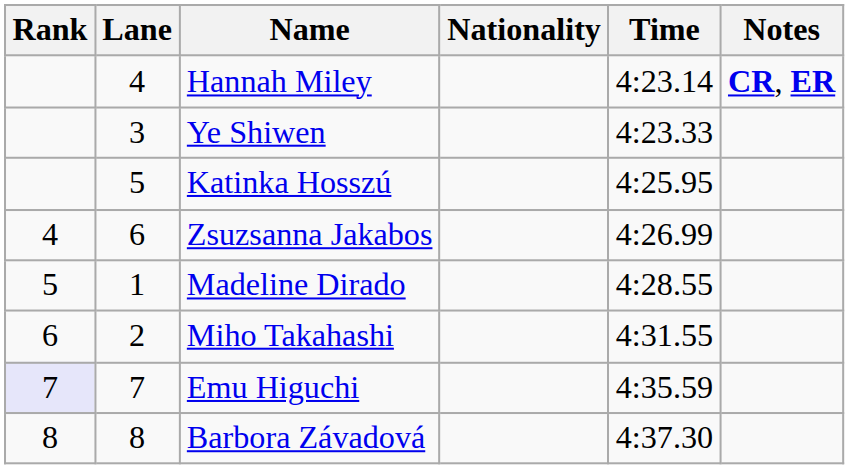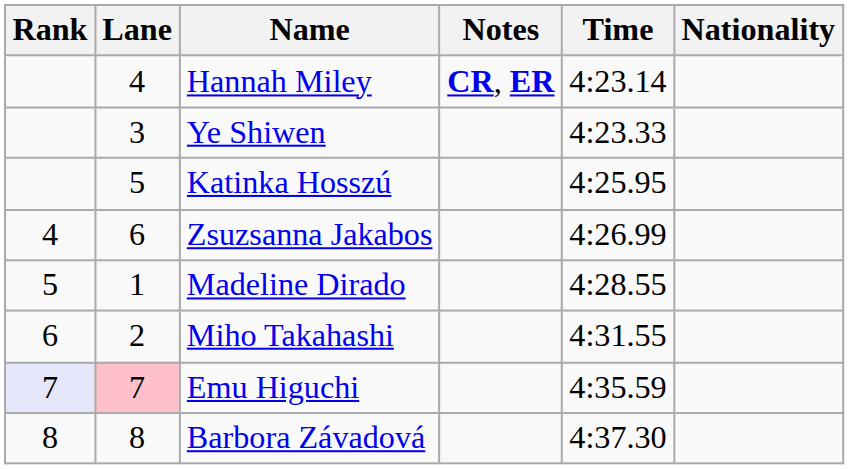 <table class="wikitable sortable" style="text-align:center">
 <tr>
 <th>Rank</th>
 <th>Lane</th>
 <th>Name</th>
+<th>Notes</th>
+<th>Time</th>
 <th>Nationality</th>
-<th>Time</th>
-<th>Notes</th>
 </tr>
 <tr>
 <td></td>
 <td>4</td>
 <td align=left><a href='#'>Hannah Miley</a></td>
+<td><strong><a href='#'>CR</a></strong>, <strong><a href='#'>ER</a></strong></td>
+<td>4:23.14</td>
 <td align=left></td>
-<td>4:23.14</td>
-<td><strong><a href='#'>CR</a></strong>, <strong><a href='#'>ER</a></strong></td>
 </tr>
 <tr>
 <td></td>
 <td>3</td>
 <td align=left><a href='#'>Ye Shiwen</a></td>
+<td></td>
+<td>4:23.33</td>
 <td align=left></td>
-<td>4:23.33</td>
-<td></td>
 </tr>
 <tr>
 <td></td>
 <td>5</td>
 <td align=left><a href='#'>Katinka Hosszú</a></td>
+<td></td>
+<td>4:25.95</td>
 <td align=left></td>
-<td>4:25.95</td>
-<td></td>
 </tr>
 <tr>
 <td>4</td>
 <td>6</td>
 <td align=left><a href='#'>Zsuzsanna Jakabos</a></td>
+<td></td>
+<td>4:26.99</td>
 <td align=left></td>
-<td>4:26.99</td>
-<td></td>
 </tr>
 <tr>
 <td>5</td>
 <td>1</td>
 <td align=left><a href='#'>Madeline Dirado</a></td>
+<td></td>
+<td>4:28.55</td>
 <td align=left></td>
-<td>4:28.55</td>
-<td></td>
 </tr>
 <tr>
 <td>6</td>
 <td>2</td>
 <td align=left><a href='#'>Miho Takahashi</a></td>
+<td></td>
+<td>4:31.55</td>
 <td align=left></td>
-<td>4:31.55</td>
-<td></td>
 </tr>
 <tr>
 <td style="background: lavender;">7</td>
-<td>7</td>
+<td style="background: pink;">7</td>
 <td align=left><a href='#'>Emu Higuchi</a></td>
+<td></td>
+<td>4:35.59</td>
 <td align=left></td>
-<td>4:35.59</td>
-<td></td>
 </tr>
 <tr>
 <td>8</td>
 <td>8</td>
 <td align=left><a href='#'>Barbora Závadová</a></td>
+<td></td>
+<td>4:37.30</td>
 <td align=left></td>
-<td>4:37.30</td>
-<td></td>
 </tr>
 </table>
